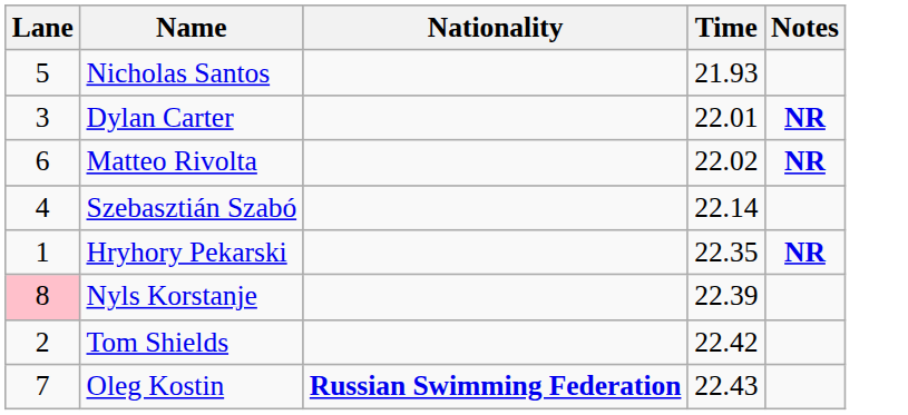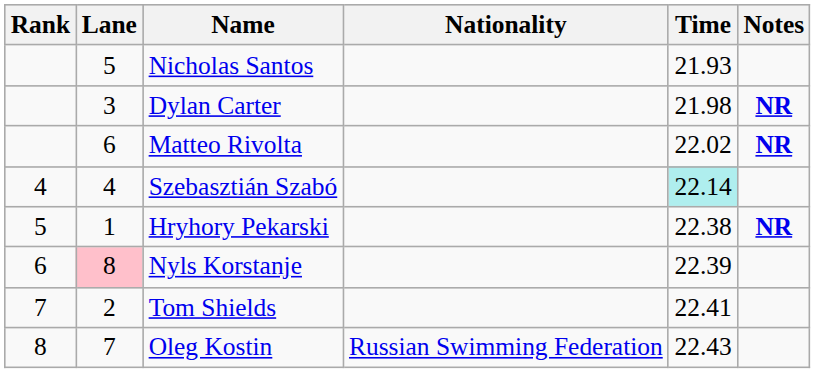 <table class="wikitable sortable" style="text-align:center">
 <tr>
+<th>Rank</th>
 <th>Lane</th>
 <th>Name</th>
 <th>Nationality</th>
 <th>Time</th>
 <th>Notes</th>
 </tr>
 <tr>
+<td></td>
 <td>5</td>
 <td align=left><a href='#'>Nicholas Santos</a></td>
 <td align=left></td>
 <td>21.93</td>
 <td></td>
 </tr>
 <tr>
+<td></td>
 <td>3</td>
 <td align=left><a href='#'>Dylan Carter</a></td>
 <td align=left></td>
-<td>22.01</td>
+<td>21.98</td>
 <td><strong><a href='#'>NR</a></strong></td>
 </tr>
 <tr>
+<td></td>
 <td>6</td>
 <td align=left><a href='#'>Matteo Rivolta</a></td>
 <td align=left></td>
 <td>22.02</td>
 <td><strong><a href='#'>NR</a></strong></td>
 </tr>
 <tr>
 <td>4</td>
+<td>4</td>
 <td align=left><a href='#'>Szebasztián Szabó</a></td>
 <td align=left></td>
-<td>22.14</td>
+<td style="background: paleturquoise;">22.14</td>
 <td></td>
 </tr>
 <tr>
+<td>5</td>
 <td>1</td>
 <td align=left><a href='#'>Hryhory Pekarski</a></td>
 <td align=left></td>
-<td>22.35</td>
+<td>22.38</td>
 <td><strong><a href='#'>NR</a></strong></td>
 </tr>
 <tr>
+<td>6</td>
 <td style="background: pink;">8</td>
 <td align=left><a href='#'>Nyls Korstanje</a></td>
 <td align=left></td>
 <td>22.39</td>
 <td></td>
 </tr>
 <tr>
+<td>7</td>
 <td>2</td>
 <td align=left><a href='#'>Tom Shields</a></td>
 <td align=left></td>
-<td>22.42</td>
+<td>22.41</td>
 <td></td>
 </tr>
 <tr>
+<td>8</td>
 <td>7</td>
 <td align=left><a href='#'>Oleg Kostin</a></td>
-<td align=left><strong><a href='#'>Russian Swimming Federation</a></strong></td>
+<td align=left><a href='#'>Russian Swimming Federation</a></td>
 <td>22.43</td>
 <td></td>
 </tr>
 </table>
